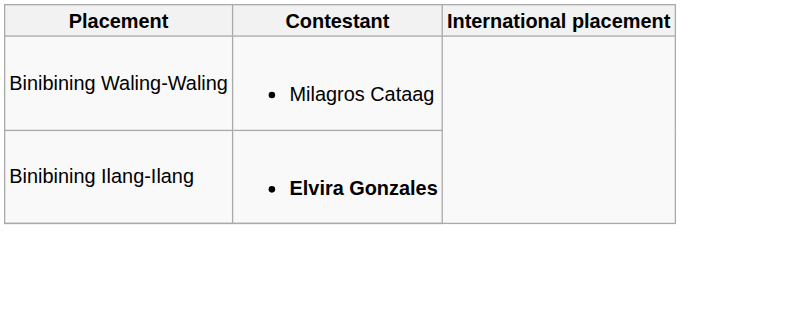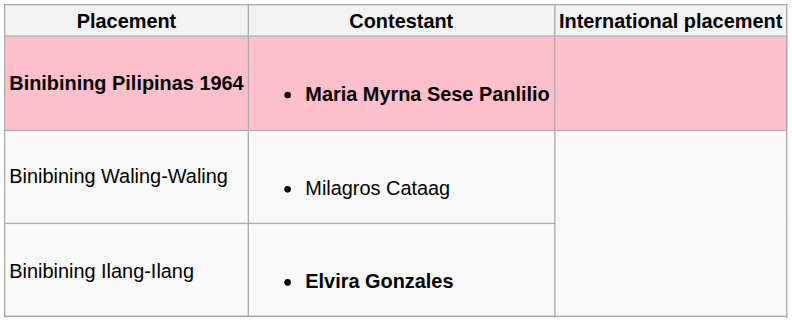 <table class="wikitable sortable" style="font-size: 95%;">
 <tr>
 <th>Placement</th>
 <th>Contestant</th>
 <th>International placement</th>
+</tr>
+<tr style="background:pink;">
+<td><strong>Binibining Pilipinas 1964</strong></td>
+<td><br><ul><li><strong>Maria Myrna Sese Panlilio</strong></li></ul></td>
+<td></td>
 </tr>
 <tr>
 <td>Binibining Waling-Waling </td>
 <td><br><ul><li>Milagros Cataag</li></ul></td>
 </tr>
 <tr>
 <td>Binibining Ilang-Ilang </td>
 <td><strong><br><ul><li>Elvira Gonzales</li></ul></strong></td>
 </tr>
 <tr>
 </tr>
 </table>
